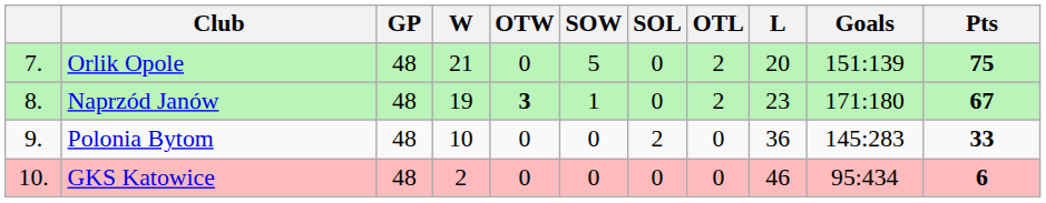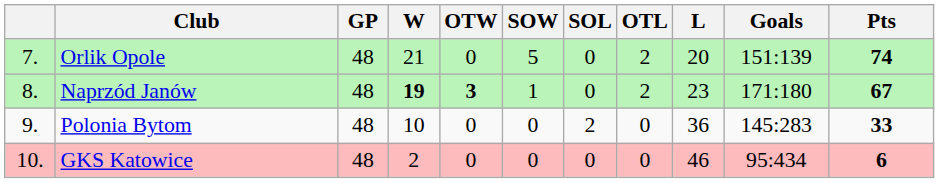 <table class="wikitable">
 <tr>
 <th width="30"></th>
 <th width="200">Club</th>
 <th width="30">GP</th>
 <th width="30">W</th>
 <th width="30">OTW</th>
 <th width="30">SOW</th>
 <th width="30">SOL</th>
 <th width="30">OTL</th>
 <th width="30">L</th>
 <th width="70">Goals</th>
 <th width="70">Pts</th>
 </tr>
 <tr bgcolor="#BAF4B9" align="center">
 <td>7.</td>
 <td align="left"><a href='#'>Orlik Opole</a></td>
 <td>48</td>
 <td>21</td>
 <td>0</td>
 <td>5</td>
 <td>0</td>
 <td>2</td>
 <td>20</td>
 <td>151:139</td>
-<td><strong>75</strong></td>
+<td><strong>74</strong></td>
 </tr>
 <tr bgcolor="#BAF4B9" align="center">
 <td>8.</td>
 <td align="left"><a href='#'>Naprzód Janów</a></td>
 <td>48</td>
-<td>19</td>
+<td><strong>19</strong></td>
 <td><strong>3</strong></td>
 <td>1</td>
 <td>0</td>
 <td>2</td>
 <td>23</td>
 <td>171:180</td>
 <td><strong>67</strong></td>
 </tr>
 <tr bgcolor="#F9F9F9" align="center">
 <td>9.</td>
 <td align="left"><a href='#'>Polonia Bytom</a></td>
 <td>48</td>
 <td>10</td>
 <td>0</td>
 <td>0</td>
 <td>2</td>
 <td>0</td>
 <td>36</td>
 <td>145:283</td>
 <td><strong>33</strong></td>
 </tr>
 <tr bgcolor="#FDBBBD" align="center">
 <td>10.</td>
 <td align="left"><a href='#'>GKS Katowice</a></td>
 <td>48</td>
 <td>2</td>
 <td>0</td>
 <td>0</td>
 <td>0</td>
 <td>0</td>
 <td>46</td>
 <td>95:434</td>
 <td><strong>6</strong></td>
 </tr>
 </table>
